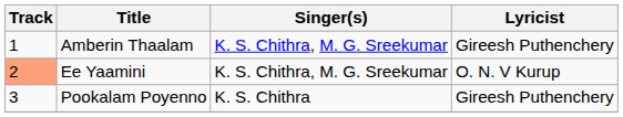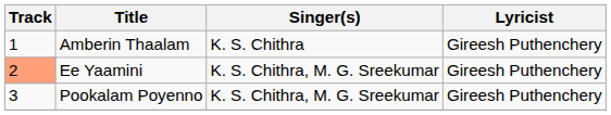 <table class="wikitable">
 <tr>
 <th>Track</th>
 <th>Title</th>
 <th>Singer(s)</th>
 <th>Lyricist</th>
 </tr>
 <tr>
 <td>1</td>
 <td>Amberin Thaalam</td>
-<td><a href='#'>K. S. Chithra</a>, <a href='#'>M. G. Sreekumar</a></td>
+<td>K. S. Chithra</td>
 <td>Gireesh Puthenchery</td>
 </tr>
 <tr>
 <td style="background: lightsalmon;">2</td>
 <td>Ee Yaamini</td>
 <td>K. S. Chithra, M. G. Sreekumar</td>
-<td>O. N. V Kurup</td>
+<td>Gireesh Puthenchery</td>
 </tr>
 <tr>
 <td>3</td>
 <td>Pookalam Poyenno</td>
-<td>K. S. Chithra</td>
+<td>K. S. Chithra, M. G. Sreekumar</td>
 <td>Gireesh Puthenchery</td>
 </tr>
 <tr>
 </tr>
 </table>
